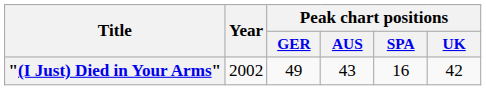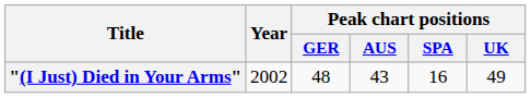 <table class="wikitable plainrowheaders" style="text-align:center;">
 <tr>
 <th scope="col" rowspan="2">Title</th>
 <th scope="col" rowspan="2">Year</th>
 <th scope="col" colspan="4">Peak chart positions</th>
 </tr>
 <tr>
 <th scope="col" style="width:3em;font-size:90%;"><a href='#'>GER</a><br></th>
 <th scope="col" style="width:3em;font-size:90%;"><a href='#'>AUS</a><br></th>
 <th scope="col" style="width:3em;font-size:90%;"><a href='#'>SPA</a><br></th>
 <th scope="col" style="width:3em;font-size:90%;"><a href='#'>UK</a><br></th>
 </tr>
 <tr>
 <th scope="row">"<a href='#'>(I Just) Died in Your Arms</a>"</th>
 <td>2002</td>
-<td>49</td>
+<td>48</td>
 <td>43</td>
 <td>16</td>
-<td>42</td>
+<td>49</td>
 </tr>
 </table>
